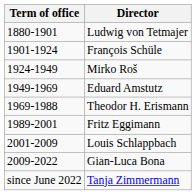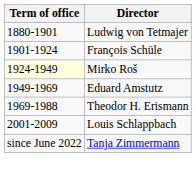 <table class="wikitable">
 <tr>
 <th>Term of office</th>
 <th>Director</th>
 </tr>
 <tr>
 <td>1880-1901</td>
 <td>Ludwig von Tetmajer</td>
 </tr>
 <tr>
 <td>1901-1924</td>
 <td>François Schüle</td>
 </tr>
 <tr>
-<td>1924-1949</td>
+<td style="background: lightyellow;">1924-1949</td>
 <td>Mirko Roš</td>
 </tr>
 <tr>
 <td>1949-1969</td>
 <td>Eduard Amstutz</td>
 </tr>
 <tr>
 <td>1969-1988</td>
 <td>Theodor H. Erismann</td>
 </tr>
 <tr>
-<td>1989-2001</td>
-<td>Fritz Eggimann</td>
-</tr>
-<tr>
 <td>2001-2009</td>
 <td>Louis Schlappbach</td>
-</tr>
-<tr>
-<td>2009-2022</td>
-<td>Gian-Luca Bona</td>
 </tr>
 <tr>
 <td>since June 2022</td>
 <td><a href='#'>Tanja Zimmermann</a></td>
 </tr>
 </table>
